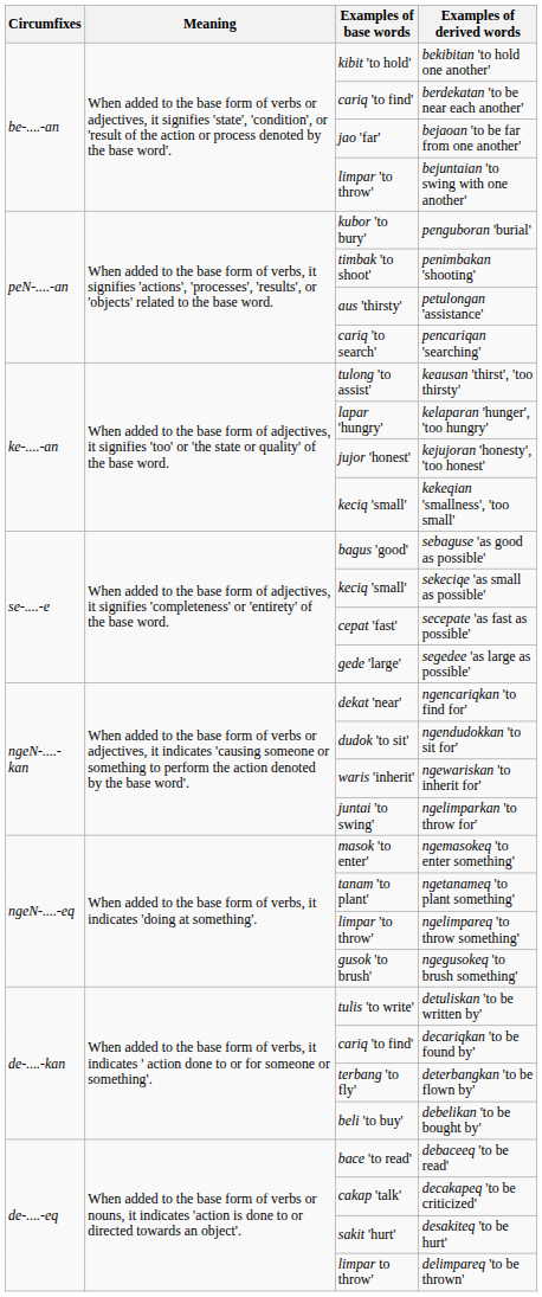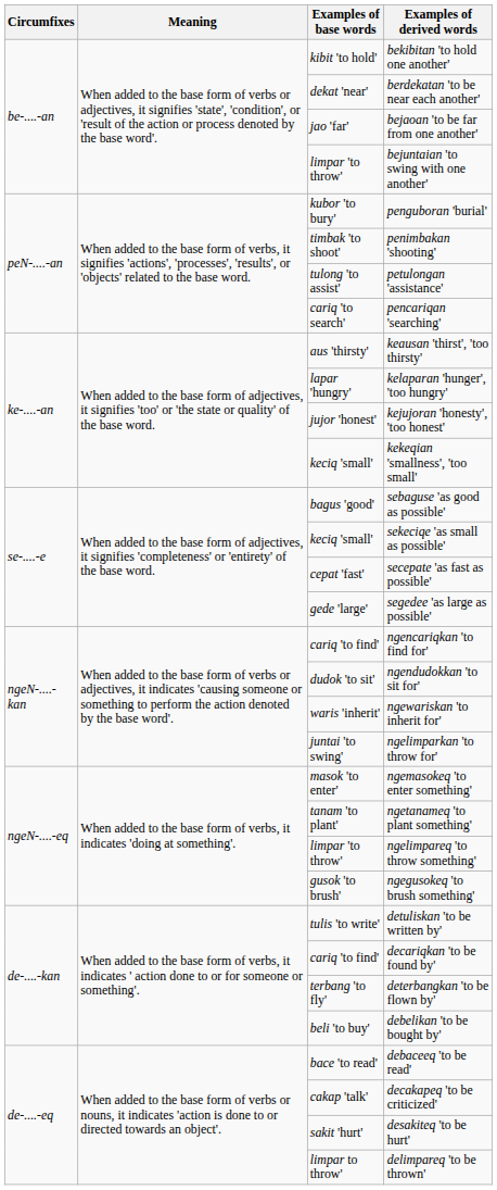 <table class="wikitable">
 <tr>
 <th>Circumfixes</th>
 <th>Meaning</th>
 <th>Examples of base words</th>
 <th>Examples of derived words</th>
 </tr>
 <tr>
 <td rowspan="4"><em>be-....-an</em></td>
 <td rowspan="4">When added to the base form of verbs or adjectives, it signifies 'state', 'condition', or 'result of the action or process denoted by the base word'.</td>
 <td><em>kibit</em> 'to hold'</td>
 <td><em>bekibitan</em> 'to hold one another'</td>
 </tr>
 <tr>
-<td><em>cariq</em> 'to find'</td>
+<td><em>dekat</em> 'near'</td>
 <td><em>berdekatan</em> 'to be near each another'</td>
 </tr>
 <tr>
 <td><em>jao</em> 'far'</td>
 <td><em>bejaoan</em> 'to be far from one another'</td>
 </tr>
 <tr>
 <td><em>limpar</em> 'to throw'</td>
 <td><em>bejuntaian</em> 'to swing with one another'</td>
 </tr>
 <tr>
 <td rowspan="4"><em>peN-....-an</em></td>
 <td rowspan="4">When added to the base form of verbs, it signifies 'actions', 'processes', 'results', or 'objects' related to the base word.</td>
 <td><em>kubor</em> 'to bury'</td>
 <td><em>penguboran</em> 'burial'</td>
 </tr>
 <tr>
 <td><em>timbak</em> 'to shoot'</td>
 <td><em>penimbakan</em> 'shooting'</td>
 </tr>
 <tr>
-<td><em>aus</em> 'thirsty'</td>
+<td><em>tulong</em> 'to assist'</td>
 <td><em>petulongan</em> 'assistance'</td>
 </tr>
 <tr>
 <td><em>cariq</em> 'to search'</td>
 <td><em>pencariqan</em> 'searching'</td>
 </tr>
 <tr>
 <td rowspan="4"><em>ke-....-an</em></td>
 <td rowspan="4">When added to the base form of adjectives, it signifies 'too' or 'the state or quality' of the base word.</td>
-<td><em>tulong</em> 'to assist'</td>
+<td><em>aus</em> 'thirsty'</td>
 <td><em>keausan</em> 'thirst', 'too thirsty'</td>
 </tr>
 <tr>
 <td><em>lapar</em> 'hungry'</td>
 <td><em>kelaparan</em> 'hunger', 'too hungry'</td>
 </tr>
 <tr>
 <td><em>jujor</em> 'honest'</td>
 <td><em>kejujoran</em> 'honesty', 'too honest'</td>
 </tr>
 <tr>
 <td><em>keciq</em> 'small'</td>
 <td><em>kekeqian</em> 'smallness', 'too small'</td>
 </tr>
 <tr>
 <td rowspan="4"><em>se-....-e</em></td>
 <td rowspan="4">When added to the base form of adjectives, it signifies 'completeness' or 'entirety' of the base word.</td>
 <td><em>bagus</em> 'good'</td>
 <td><em>sebaguse</em> 'as good as possible'</td>
 </tr>
 <tr>
 <td><em>keciq</em> 'small'</td>
 <td><em>sekeciqe</em> 'as small as possible'</td>
 </tr>
 <tr>
 <td><em>cepat</em> 'fast'</td>
 <td><em>secepate</em> 'as fast as possible'</td>
 </tr>
 <tr>
 <td><em>gede</em> 'large'</td>
 <td><em>segedee</em> 'as large as possible'</td>
 </tr>
 <tr>
 <td rowspan="4"><em>ngeN-....-kan</em></td>
 <td rowspan="4">When added to the base form of verbs or adjectives, it indicates 'causing someone or something to perform the action denoted by the base word'.</td>
-<td><em>dekat</em> 'near'</td>
+<td><em>cariq</em> 'to find'</td>
 <td><em>ngencariqkan</em> 'to find for'</td>
 </tr>
 <tr>
 <td><em>dudok</em> 'to sit'</td>
 <td><em>ngendudokkan</em> 'to sit for'</td>
 </tr>
 <tr>
 <td><em>waris</em> 'inherit'</td>
 <td><em>ngewariskan</em> 'to inherit for'</td>
 </tr>
 <tr>
 <td><em>juntai</em> 'to swing'</td>
 <td><em>ngelimparkan</em> 'to throw for'</td>
 </tr>
 <tr>
 <td rowspan="4"><em>ngeN-....-eq</em></td>
 <td rowspan="4">When added to the base form of verbs, it indicates 'doing at something'.</td>
 <td><em>masok</em> 'to enter'</td>
 <td><em>ngemasokeq</em> 'to enter something'</td>
 </tr>
 <tr>
 <td><em>tanam</em> 'to plant'</td>
 <td><em>ngetanameq</em> 'to plant something'</td>
 </tr>
 <tr>
 <td><em>limpar</em> 'to throw'</td>
 <td><em>ngelimpareq</em> 'to throw something'</td>
 </tr>
 <tr>
 <td><em>gusok</em> 'to brush'</td>
 <td><em>ngegusokeq</em> 'to brush something'</td>
 </tr>
 <tr>
 <td rowspan="4"><em>de-....-kan</em></td>
 <td rowspan="4">When added to the base form of verbs, it indicates ' action done to or for someone or something'.</td>
 <td><em>tulis</em> 'to write'</td>
 <td><em>detuliskan</em> 'to be written by'</td>
 </tr>
 <tr>
 <td><em>cariq</em> 'to find'</td>
 <td><em>decariqkan</em> 'to be found by'</td>
 </tr>
 <tr>
 <td><em>terbang</em> 'to fly'</td>
 <td><em>deterbangkan</em> 'to be flown by'</td>
 </tr>
 <tr>
 <td><em>beli</em> 'to buy'</td>
 <td><em>debelikan</em> 'to be bought by'</td>
 </tr>
 <tr>
 <td rowspan="4"><em>de-....-eq</em></td>
 <td rowspan="4">When added to the base form of verbs or nouns, it indicates 'action is done to or directed towards an object'.</td>
 <td><em>bace</em> 'to read'</td>
 <td><em>debaceeq</em> 'to be read'</td>
 </tr>
 <tr>
 <td><em>cakap</em> 'talk'</td>
 <td><em>decakapeq</em> 'to be criticized'</td>
 </tr>
 <tr>
 <td><em>sakit</em> 'hurt'</td>
 <td><em>desakiteq</em> 'to be hurt'</td>
 </tr>
 <tr>
 <td><em>limpar</em> to throw'</td>
 <td><em>delimpareq</em> 'to be thrown'</td>
 </tr>
 </table>
